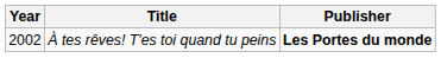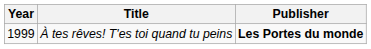 <table class="wikitable">
 <tr>
 <th>Year</th>
 <th>Title</th>
 <th>Publisher</th>
 </tr>
 <tr>
-<td>2002</td>
+<td>1999</td>
 <td><em>À tes rêves! T'es toi quand tu peins</em></td>
 <td><strong>Les Portes du monde</strong></td>
 </tr>
 </table>
